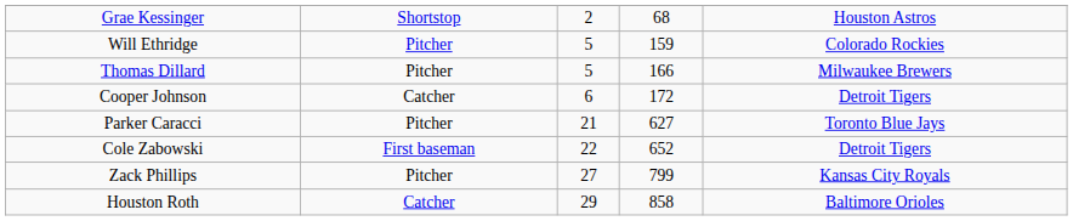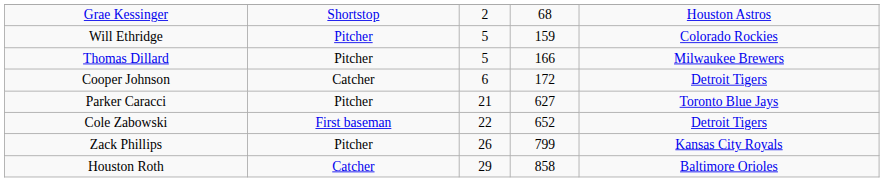 <table class="wikitable" width="65%">
 <tr align="center">
 </tr>
 <tr align="center" bgcolor="">
 <td><a href='#'>Grae Kessinger</a></td>
 <td><a href='#'>Shortstop</a></td>
 <td>2</td>
 <td>68</td>
 <td><a href='#'>Houston Astros</a></td>
 </tr>
 <tr align="center" bgcolor="">
 <td>Will Ethridge</td>
 <td><a href='#'>Pitcher</a></td>
 <td>5</td>
 <td>159</td>
 <td><a href='#'>Colorado Rockies</a></td>
 </tr>
 <tr align="center" bgcolor="">
 <td><a href='#'>Thomas Dillard</a></td>
 <td>Pitcher</td>
 <td>5</td>
 <td>166</td>
 <td><a href='#'>Milwaukee Brewers</a></td>
 </tr>
 <tr align="center" bgcolor="">
 <td>Cooper Johnson</td>
 <td>Catcher</td>
 <td>6</td>
 <td>172</td>
 <td><a href='#'>Detroit Tigers</a></td>
 </tr>
 <tr align="center" bgcolor="">
 <td>Parker Caracci</td>
 <td>Pitcher</td>
 <td>21</td>
 <td>627</td>
 <td><a href='#'>Toronto Blue Jays</a></td>
 </tr>
 <tr align="center" bgcolor="">
 <td>Cole Zabowski</td>
 <td><a href='#'>First baseman</a></td>
 <td>22</td>
 <td>652</td>
 <td><a href='#'>Detroit Tigers</a></td>
 </tr>
 <tr align="center" bgcolor="">
 <td>Zack Phillips</td>
 <td>Pitcher</td>
-<td>27</td>
+<td>26</td>
 <td>799</td>
 <td><a href='#'>Kansas City Royals</a></td>
 </tr>
 <tr align="center" bgcolor="">
 <td>Houston Roth</td>
 <td><a href='#'>Catcher</a></td>
 <td>29</td>
 <td>858</td>
 <td><a href='#'>Baltimore Orioles</a></td>
 </tr>
 </table>
